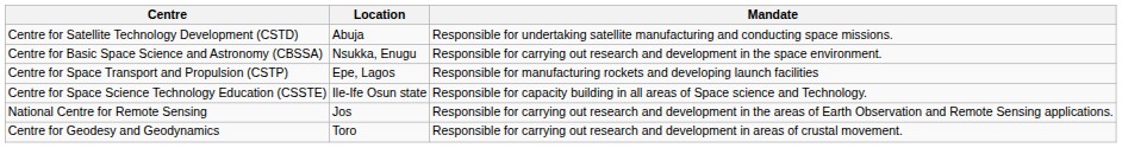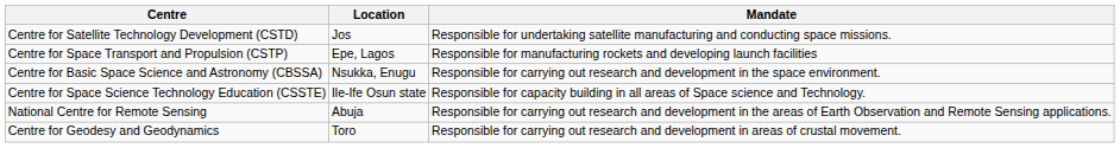 <table class="wikitable">
 <tr>
 <th>Centre</th>
 <th>Location</th>
 <th>Mandate</th>
 </tr>
 <tr>
 <td>Centre for Satellite Technology Development (CSTD)</td>
-<td>Abuja</td>
+<td>Jos</td>
 <td>Responsible for undertaking satellite manufacturing and conducting space missions.</td>
+</tr>
+<tr>
+<td>Centre for Space Transport and Propulsion (CSTP)</td>
+<td>Epe, Lagos</td>
+<td>Responsible for manufacturing rockets and developing launch facilities</td>
 </tr>
 <tr>
 <td>Centre for Basic Space Science and Astronomy (CBSSA)</td>
 <td>Nsukka, Enugu</td>
 <td>Responsible for carrying out research and development in the space environment.</td>
-</tr>
-<tr>
-<td>Centre for Space Transport and Propulsion (CSTP)</td>
-<td>Epe, Lagos</td>
-<td>Responsible for manufacturing rockets and developing launch facilities</td>
 </tr>
 <tr>
 <td>Centre for Space Science Technology Education (CSSTE)</td>
 <td>Ile-Ife Osun state</td>
 <td>Responsible for capacity building in all areas of Space science and Technology.</td>
 </tr>
 <tr>
 <td>National Centre for Remote Sensing</td>
-<td>Jos</td>
+<td>Abuja</td>
 <td>Responsible for carrying out research and development in the areas of Earth Observation and Remote Sensing applications.</td>
 </tr>
 <tr>
 <td>Centre for Geodesy and Geodynamics</td>
 <td>Toro</td>
 <td>Responsible for carrying out research and development in areas of crustal movement.</td>
 </tr>
 </table>
